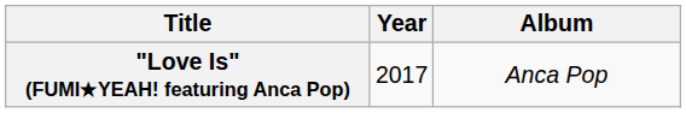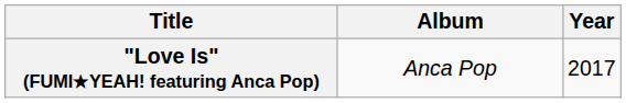 <table class="wikitable plainrowheaders" style="text-align:center;">
 <tr>
 <th scope="col" style="width:15em;">Title</th>
+<th scope="col" style="width:10em;">Album</th>
 <th scope="col" style="width:2em;">Year</th>
-<th scope="col" style="width:10em;">Album</th>
 </tr>
 <tr>
 <th scope="row">"Love Is"<br><small>(FUMI★YEAH! featuring Anca Pop)</small></th>
+<td rowspan="1"><em>Anca Pop</em></td>
 <td rowspan="1">2017</td>
-<td rowspan="1"><em>Anca Pop</em></td>
 </tr>
 </table>
